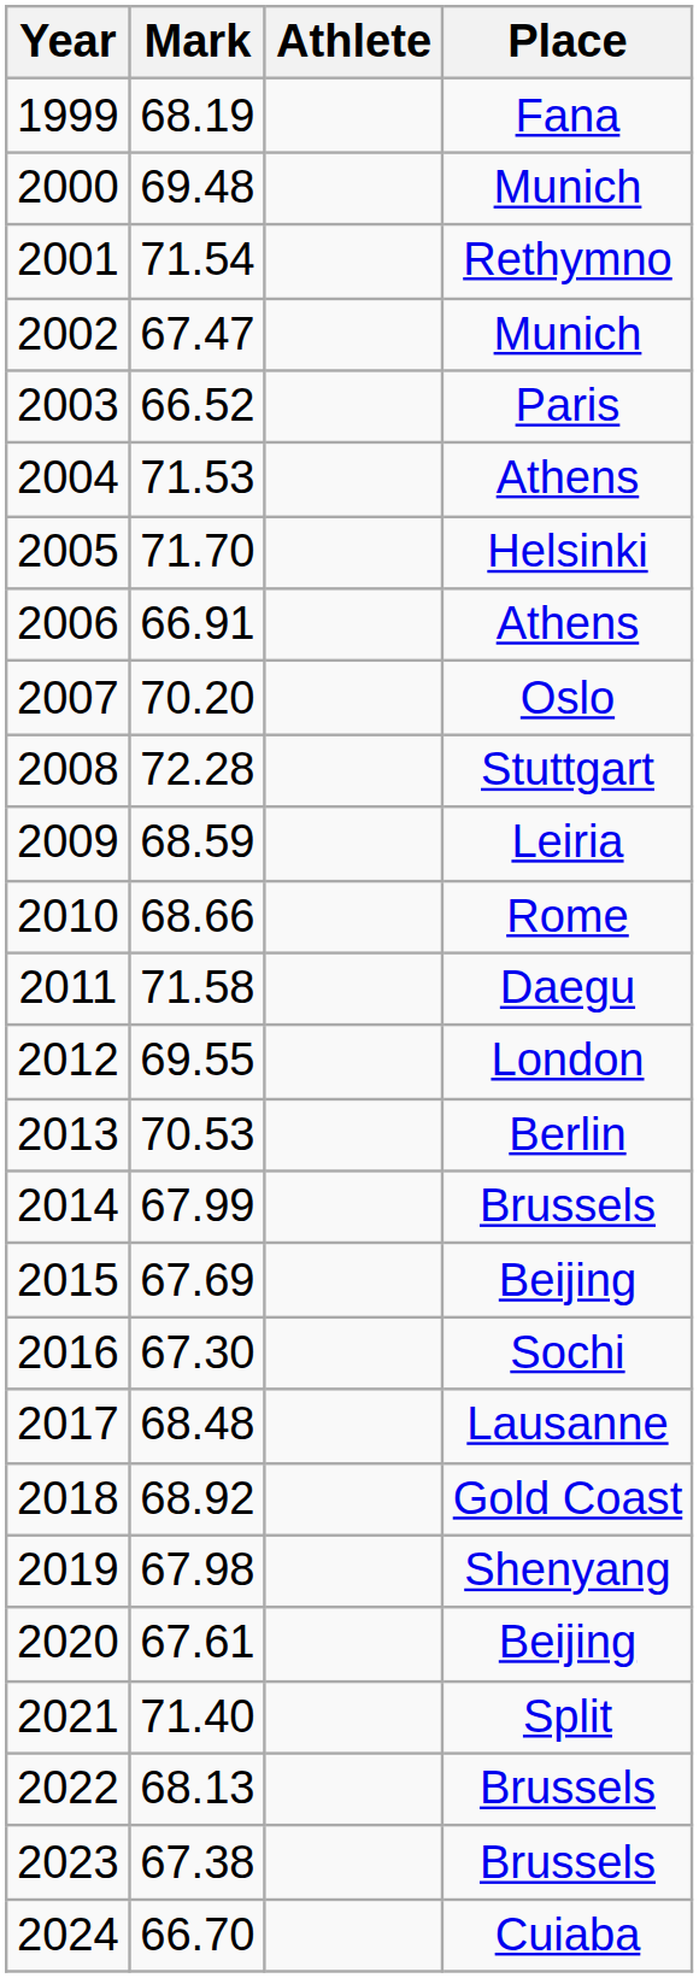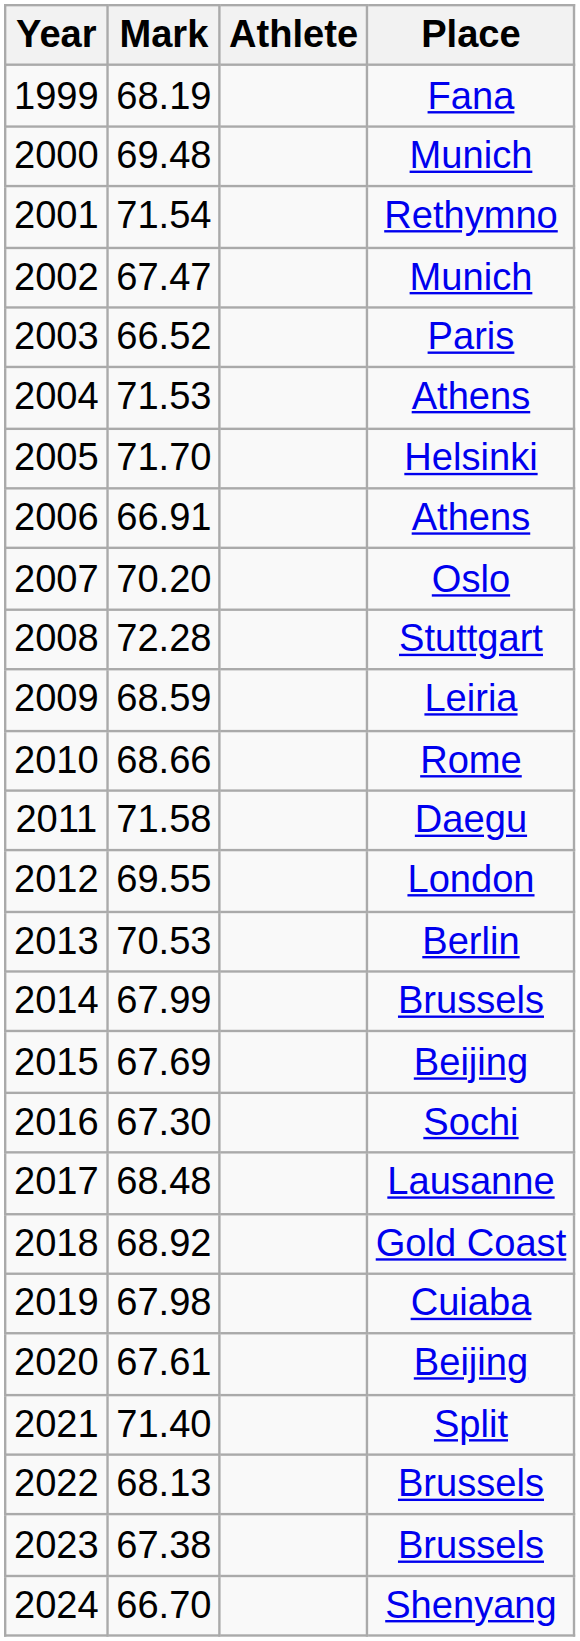 <table class="wikitable sortable" style="text-align:center;">
 <tr>
 <th>Year</th>
 <th>Mark</th>
 <th>Athlete</th>
 <th>Place</th>
 </tr>
 <tr>
 <td>1999</td>
 <td>68.19</td>
 <td align=left></td>
 <td><a href='#'>Fana</a></td>
 </tr>
 <tr>
 <td>2000</td>
 <td>69.48</td>
 <td align=left></td>
 <td><a href='#'>Munich</a></td>
 </tr>
 <tr>
 <td>2001</td>
 <td>71.54</td>
 <td align=left></td>
 <td><a href='#'>Rethymno</a></td>
 </tr>
 <tr>
 <td>2002</td>
 <td>67.47</td>
 <td align=left></td>
 <td><a href='#'>Munich</a></td>
 </tr>
 <tr>
 <td>2003</td>
 <td>66.52</td>
 <td align=left></td>
 <td><a href='#'>Paris</a></td>
 </tr>
 <tr>
 <td>2004</td>
 <td>71.53</td>
 <td align=left></td>
 <td><a href='#'>Athens</a></td>
 </tr>
 <tr>
 <td>2005</td>
 <td>71.70</td>
 <td align=left></td>
 <td><a href='#'>Helsinki</a></td>
 </tr>
 <tr>
 <td>2006</td>
 <td>66.91</td>
 <td align=left></td>
 <td><a href='#'>Athens</a></td>
 </tr>
 <tr>
 <td>2007</td>
 <td>70.20</td>
 <td align=left></td>
 <td><a href='#'>Oslo</a></td>
 </tr>
 <tr>
 <td>2008</td>
 <td>72.28</td>
 <td align=left></td>
 <td><a href='#'>Stuttgart</a></td>
 </tr>
 <tr>
 <td>2009</td>
 <td>68.59</td>
 <td align=left></td>
 <td><a href='#'>Leiria</a></td>
 </tr>
 <tr>
 <td>2010</td>
 <td>68.66</td>
 <td align=left></td>
 <td><a href='#'>Rome</a></td>
 </tr>
 <tr>
 <td>2011</td>
 <td>71.58</td>
 <td align=left></td>
 <td><a href='#'>Daegu</a></td>
 </tr>
 <tr>
 <td>2012</td>
 <td>69.55</td>
 <td align=left></td>
 <td><a href='#'>London</a></td>
 </tr>
 <tr>
 <td>2013</td>
 <td>70.53</td>
 <td align=left></td>
 <td><a href='#'>Berlin</a></td>
 </tr>
 <tr>
 <td>2014</td>
 <td>67.99</td>
 <td align=left></td>
 <td><a href='#'>Brussels</a></td>
 </tr>
 <tr>
 <td>2015</td>
 <td>67.69</td>
 <td align=left></td>
 <td><a href='#'>Beijing</a></td>
 </tr>
 <tr>
 <td>2016</td>
 <td>67.30</td>
 <td align=left></td>
 <td><a href='#'>Sochi</a></td>
 </tr>
 <tr>
 <td>2017</td>
 <td>68.48</td>
 <td align=left></td>
 <td><a href='#'>Lausanne</a></td>
 </tr>
 <tr>
 <td>2018</td>
 <td>68.92</td>
 <td align=left></td>
 <td><a href='#'>Gold Coast</a></td>
 </tr>
 <tr>
 <td>2019</td>
 <td>67.98</td>
 <td align=left></td>
-<td><a href='#'>Shenyang</a></td>
+<td><a href='#'>Cuiaba</a></td>
 </tr>
 <tr>
 <td>2020</td>
 <td>67.61</td>
 <td align=left></td>
 <td><a href='#'>Beijing</a></td>
 </tr>
 <tr>
 <td>2021</td>
 <td>71.40</td>
 <td align=left></td>
 <td><a href='#'>Split</a></td>
 </tr>
 <tr>
 <td>2022</td>
 <td>68.13</td>
 <td align=left></td>
 <td><a href='#'>Brussels</a></td>
 </tr>
 <tr>
 <td>2023</td>
 <td>67.38</td>
 <td align=left></td>
 <td><a href='#'>Brussels</a></td>
 </tr>
 <tr>
 <td>2024</td>
 <td>66.70</td>
 <td align=left></td>
-<td><a href='#'>Cuiaba</a></td>
+<td><a href='#'>Shenyang</a></td>
 </tr>
 </table>
